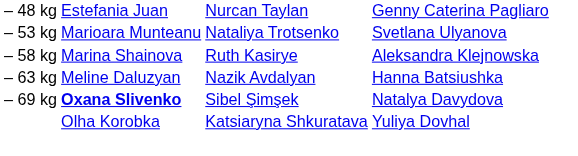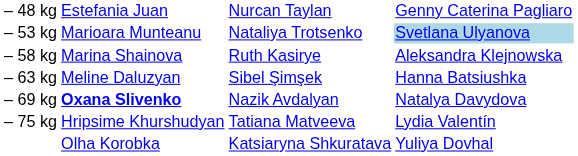 <table>
 <tr>
 <td>– 48 kg<br></td>
 <td> <a href='#'>Estefania Juan</a></td>
 <td> <a href='#'>Nurcan Taylan</a></td>
 <td> <a href='#'>Genny Caterina Pagliaro</a></td>
 </tr>
 <tr>
 <td>– 53 kg<br></td>
 <td> <a href='#'>Marioara Munteanu</a></td>
 <td> <a href='#'>Nataliya Trotsenko</a></td>
-<td> <a href='#'>Svetlana Ulyanova</a></td>
+<td style="background: lightblue;"> <a href='#'>Svetlana Ulyanova</a></td>
 </tr>
 <tr>
 <td>– 58 kg <br></td>
 <td> <a href='#'>Marina Shainova</a></td>
 <td> <a href='#'>Ruth Kasirye</a></td>
 <td> <a href='#'>Aleksandra Klejnowska</a></td>
 </tr>
 <tr>
 <td>– 63 kg<br></td>
 <td> <a href='#'>Meline Daluzyan</a></td>
-<td> <a href='#'>Nazik Avdalyan</a></td>
+<td> <a href='#'>Sibel Şimşek</a></td>
 <td> <a href='#'>Hanna Batsiushka</a></td>
 </tr>
 <tr>
 <td>– 69 kg<br></td>
 <td><strong> <a href='#'>Oxana Slivenko</a></strong></td>
-<td> <a href='#'>Sibel Şimşek</a></td>
+<td> <a href='#'>Nazik Avdalyan</a></td>
 <td> <a href='#'>Natalya Davydova</a></td>
+</tr>
+<tr>
+<td>– 75 kg<br></td>
+<td> <a href='#'>Hripsime Khurshudyan</a></td>
+<td> <a href='#'>Tatiana Matveeva</a></td>
+<td> <a href='#'>Lydia Valentín</a></td>
 </tr>
 <tr>
 <td><br></td>
 <td> <a href='#'>Olha Korobka</a></td>
 <td> <a href='#'>Katsiaryna Shkuratava</a></td>
 <td> <a href='#'>Yuliya Dovhal</a></td>
 </tr>
 </table>
